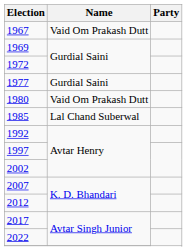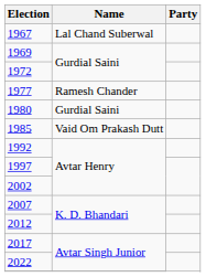 <table class="wikitable sortable">
 <tr>
 <th>Election</th>
 <th>Name</th>
 <th colspan="2">Party</th>
 </tr>
 <tr>
 <td><a href='#'>1967</a></td>
-<td>Vaid Om Prakash Dutt</td>
+<td>Lal Chand Suberwal</td>
 <td></td>
 </tr>
 <tr>
 <td><a href='#'>1969</a></td>
 <td rowspan="2">Gurdial Saini</td>
 <td></td>
 </tr>
 <tr>
 <td><a href='#'>1972</a></td>
 </tr>
 <tr>
 <td><a href='#'>1977</a></td>
+<td>Ramesh Chander</td>
+<td></td>
+</tr>
+<tr>
+<td><a href='#'>1980</a></td>
 <td>Gurdial Saini</td>
 <td></td>
 </tr>
 <tr>
-<td><a href='#'>1980</a></td>
+<td><a href='#'>1985</a></td>
 <td>Vaid Om Prakash Dutt</td>
-<td></td>
-</tr>
-<tr>
-<td><a href='#'>1985</a></td>
-<td>Lal Chand Suberwal</td>
 <td></td>
 </tr>
 <tr>
 <td><a href='#'>1992</a></td>
 <td rowspan="3">Avtar Henry</td>
 <td></td>
 </tr>
 <tr>
 <td><a href='#'>1997</a></td>
 </tr>
 <tr>
 <td><a href='#'>2002</a></td>
 </tr>
 <tr>
 <td><a href='#'>2007</a></td>
 <td rowspan="2"><a href='#'>K. D. Bhandari</a></td>
 <td></td>
 </tr>
 <tr>
 <td><a href='#'>2012</a></td>
 </tr>
 <tr>
 <td><a href='#'>2017</a></td>
 <td rowspan="2"><a href='#'>Avtar Singh Junior</a></td>
 <td></td>
 </tr>
 <tr>
 <td><a href='#'>2022</a></td>
 </tr>
 <tr>
 </tr>
 </table>
